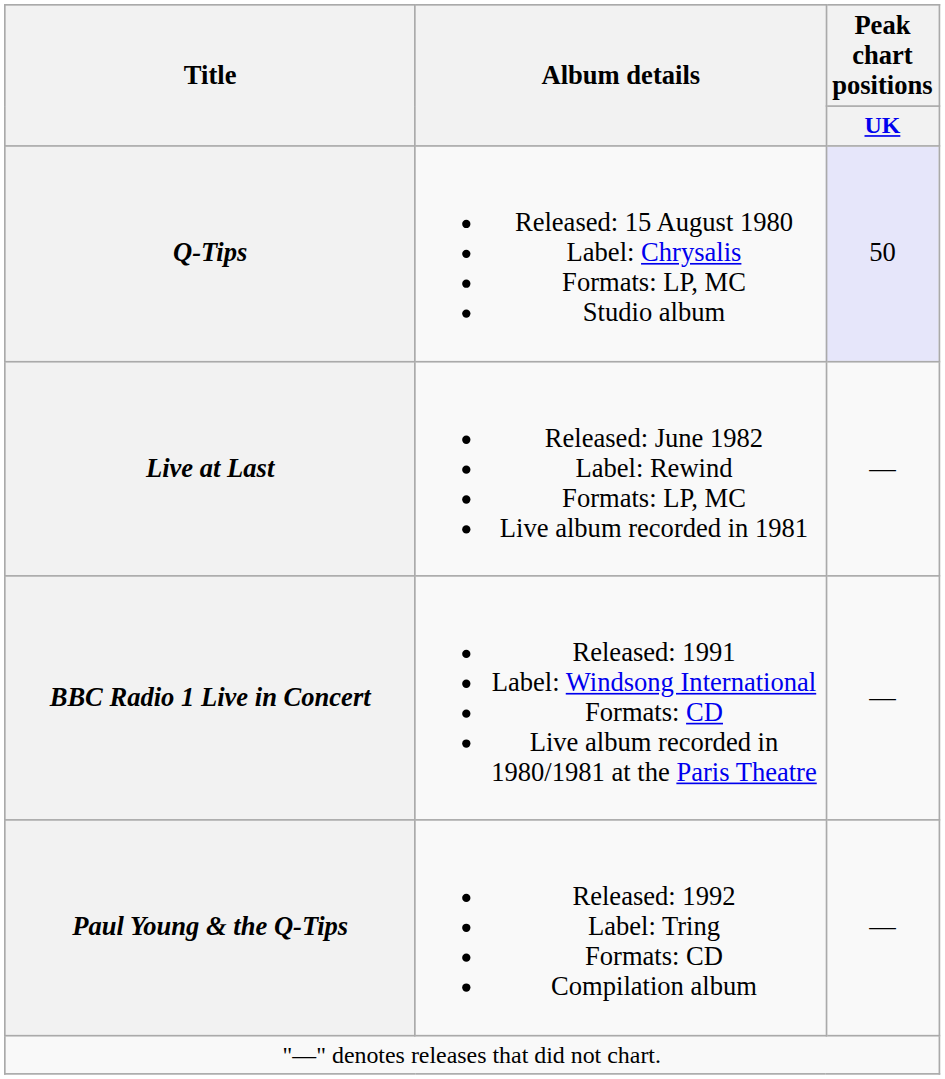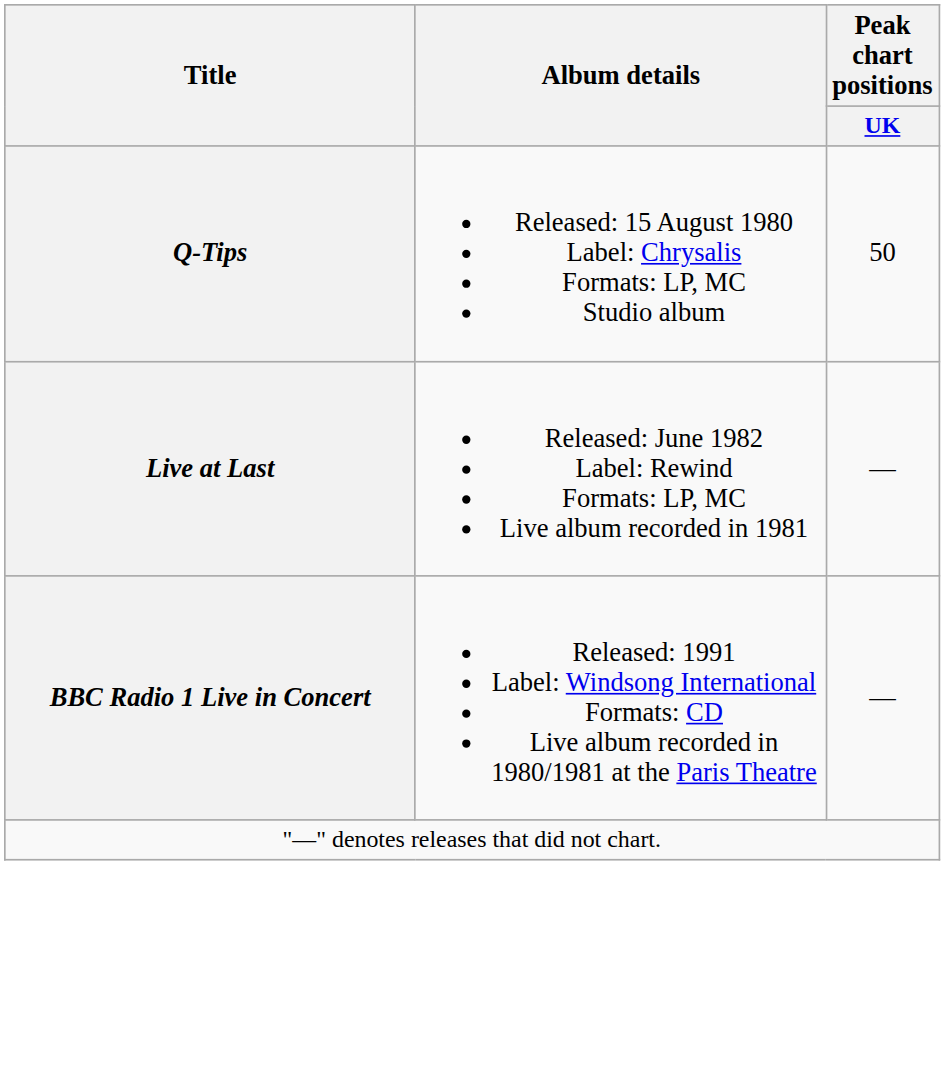 <table class="wikitable plainrowheaders" style="text-align:center;">
 <tr>
 <th rowspan="2" scope="col" style="width:15em;">Title</th>
 <th rowspan="2" scope="col" style="width:15em;">Album details</th>
 <th>Peak chart positions</th>
 </tr>
 <tr>
 <th scope="col" style="width:2em;font-size:90%;"><a href='#'>UK</a><br></th>
 </tr>
 <tr>
 <th scope="row"><em>Q-Tips</em></th>
 <td><br><ul><li>Released: 15 August 1980</li><li>Label: <a href='#'>Chrysalis</a></li><li>Formats: LP, MC</li><li>Studio album</li></ul></td>
-<td style="background: lavender;">50</td>
+<td>50</td>
 </tr>
 <tr>
 <th scope="row"><em>Live at Last</em></th>
 <td><br><ul><li>Released: June 1982</li><li>Label: Rewind</li><li>Formats: LP, MC</li><li>Live album recorded in 1981</li></ul></td>
 <td>—</td>
 </tr>
 <tr>
 <th scope="row"><em>BBC Radio 1 Live in Concert</em></th>
 <td><br><ul><li>Released: 1991</li><li>Label: <a href='#'>Windsong International</a></li><li>Formats: <a href='#'>CD</a></li><li>Live album recorded in 1980/1981 at the <a href='#'>Paris Theatre</a></li></ul></td>
 <td>—</td>
 </tr>
 <tr>
-<th scope="row"><em>Paul Young & the Q-Tips</em></th>
-<td><br><ul><li>Released: 1992</li><li>Label: Tring</li><li>Formats: CD</li><li>Compilation album</li></ul></td>
-<td>—</td>
-</tr>
-<tr>
 <td colspan="3" style="font-size:90%">"—" denotes releases that did not chart.</td>
 </tr>
 </table>
